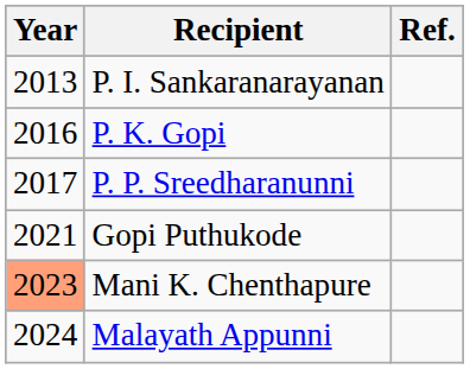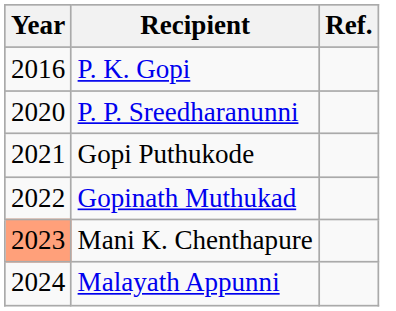 <table class="wikitable">
 <tr>
 <th>Year</th>
 <th>Recipient</th>
 <th>Ref.</th>
 </tr>
 <tr>
-<td>2013</td>
-<td>P. I. Sankaranarayanan</td>
-<td></td>
-</tr>
-<tr>
 <td>2016</td>
 <td><a href='#'>P. K. Gopi</a></td>
 <td></td>
 </tr>
 <tr>
-<td>2017</td>
+<td>2020</td>
 <td><a href='#'>P. P. Sreedharanunni</a></td>
 <td></td>
 </tr>
 <tr>
 <td>2021</td>
 <td>Gopi Puthukode</td>
+<td></td>
+</tr>
+<tr>
+<td>2022</td>
+<td><a href='#'>Gopinath Muthukad</a></td>
 <td></td>
 </tr>
 <tr>
 <td style="background: lightsalmon;">2023</td>
 <td>Mani K. Chenthapure</td>
 <td></td>
 </tr>
 <tr>
 <td>2024</td>
 <td><a href='#'>Malayath Appunni</a></td>
 <td></td>
 </tr>
 </table>
